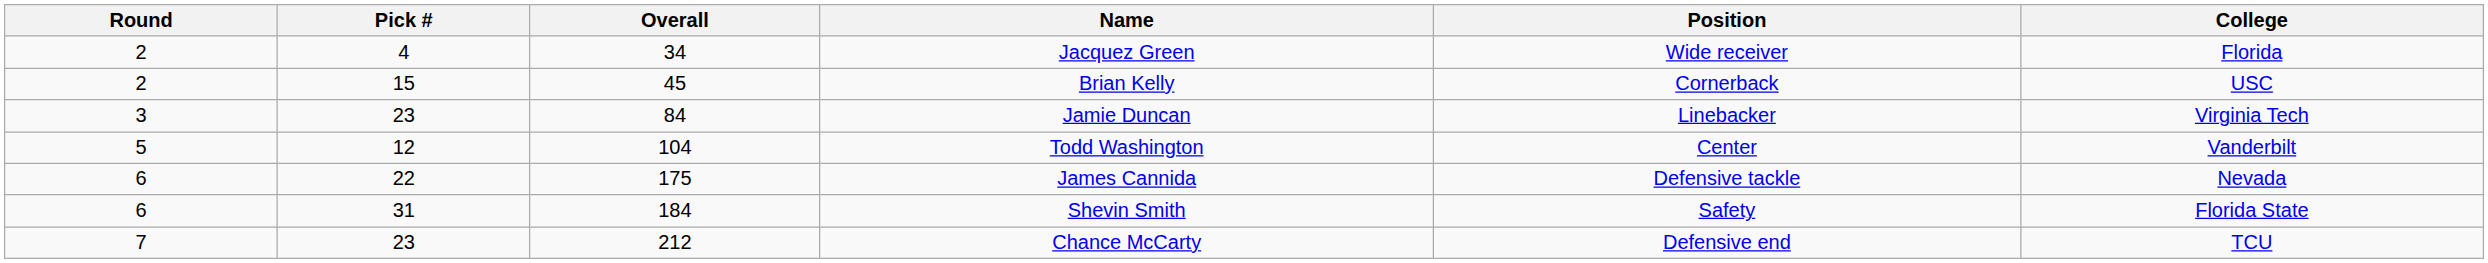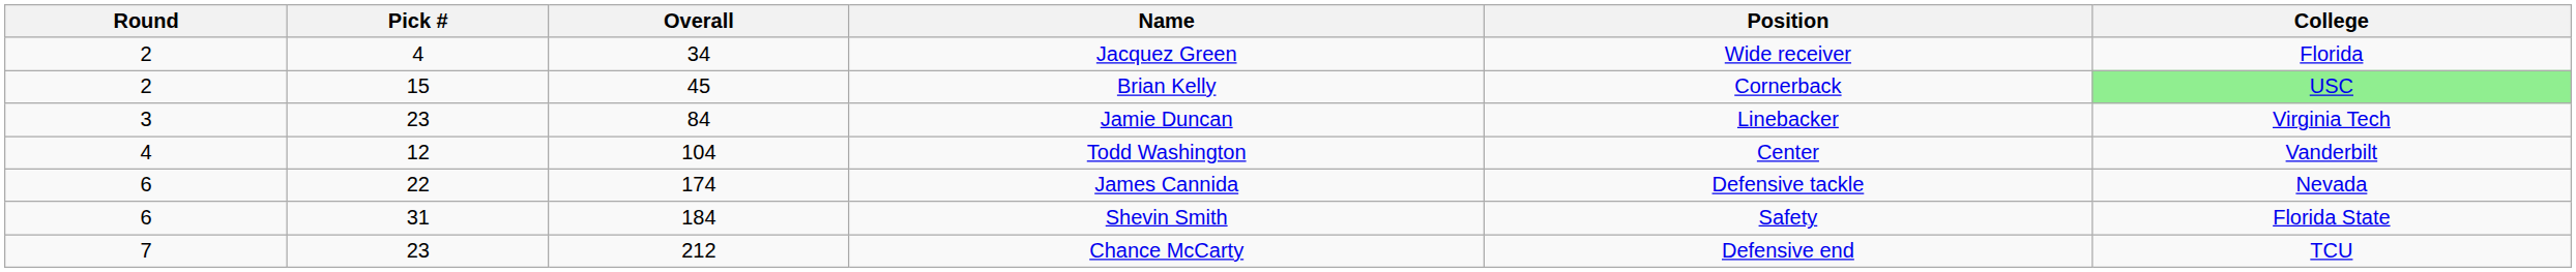 <table class="wikitable sortable sortable" style="width: 100%; text-align:center">
 <tr>
 <th>Round</th>
 <th>Pick #</th>
 <th>Overall</th>
 <th>Name</th>
 <th>Position</th>
 <th>College</th>
 </tr>
 <tr>
 <td>2</td>
 <td>4</td>
 <td>34</td>
 <td><a href='#'>Jacquez Green</a></td>
 <td><a href='#'>Wide receiver</a></td>
 <td><a href='#'>Florida</a></td>
 </tr>
 <tr>
 <td>2</td>
 <td>15</td>
 <td>45</td>
 <td><a href='#'>Brian Kelly</a></td>
 <td><a href='#'>Cornerback</a></td>
-<td><a href='#'>USC</a></td>
+<td style="background: lightgreen;"><a href='#'>USC</a></td>
 </tr>
 <tr>
 <td>3</td>
 <td>23</td>
 <td>84</td>
 <td><a href='#'>Jamie Duncan</a></td>
 <td><a href='#'>Linebacker</a></td>
 <td><a href='#'>Virginia Tech</a></td>
 </tr>
 <tr>
-<td>5</td>
+<td>4</td>
 <td>12</td>
 <td>104</td>
 <td><a href='#'>Todd Washington</a></td>
 <td><a href='#'>Center</a></td>
 <td><a href='#'>Vanderbilt</a></td>
 </tr>
 <tr>
 <td>6</td>
 <td>22</td>
-<td>175</td>
+<td>174</td>
 <td><a href='#'>James Cannida</a></td>
 <td><a href='#'>Defensive tackle</a></td>
 <td><a href='#'>Nevada</a></td>
 </tr>
 <tr>
 <td>6</td>
 <td>31</td>
 <td>184</td>
 <td><a href='#'>Shevin Smith</a></td>
 <td><a href='#'>Safety</a></td>
 <td><a href='#'>Florida State</a></td>
 </tr>
 <tr>
 <td>7</td>
 <td>23</td>
 <td>212</td>
 <td><a href='#'>Chance McCarty</a></td>
 <td><a href='#'>Defensive end</a></td>
 <td><a href='#'>TCU</a></td>
 </tr>
 </table>
